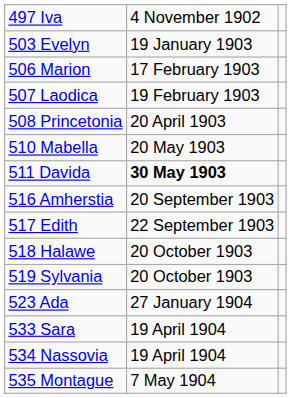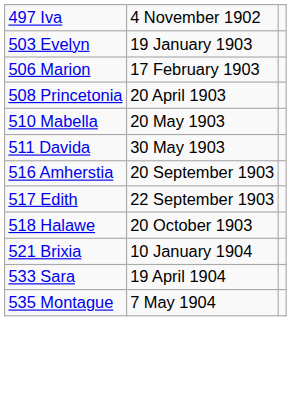 <table class="wikitable floatright" style="font-size: 0.9em;">
 <tr>
 <td><a href='#'>497 Iva</a></td>
 <td>4 November 1902</td>
 <td></td>
 </tr>
 <tr>
 <td><a href='#'>503 Evelyn</a></td>
 <td>19 January 1903</td>
 <td></td>
 </tr>
 <tr>
 <td><a href='#'>506 Marion</a></td>
 <td>17 February 1903</td>
 <td></td>
 </tr>
 <tr>
-<td><a href='#'>507 Laodica</a></td>
-<td>19 February 1903</td>
-<td></td>
-</tr>
-<tr>
 <td><a href='#'>508 Princetonia</a></td>
 <td>20 April 1903</td>
 <td></td>
 </tr>
 <tr>
 <td><a href='#'>510 Mabella</a></td>
 <td>20 May 1903</td>
 <td></td>
 </tr>
 <tr>
 <td><a href='#'>511 Davida</a></td>
-<td><strong>30 May 1903</strong></td>
+<td>30 May 1903</td>
 <td></td>
 </tr>
 <tr>
 <td><a href='#'>516 Amherstia</a></td>
 <td>20 September 1903</td>
 <td></td>
 </tr>
 <tr>
 <td><a href='#'>517 Edith</a></td>
 <td>22 September 1903</td>
 <td></td>
 </tr>
 <tr>
 <td><a href='#'>518 Halawe</a></td>
 <td>20 October 1903</td>
 <td></td>
 </tr>
 <tr>
-<td><a href='#'>519 Sylvania</a></td>
-<td>20 October 1903</td>
-<td></td>
-</tr>
-<tr>
-<td><a href='#'>523 Ada</a></td>
-<td>27 January 1904</td>
+<td><a href='#'>521 Brixia</a></td>
+<td>10 January 1904</td>
 <td></td>
 </tr>
 <tr>
 <td><a href='#'>533 Sara</a></td>
-<td>19 April 1904</td>
-<td></td>
-</tr>
-<tr>
-<td><a href='#'>534 Nassovia</a></td>
 <td>19 April 1904</td>
 <td></td>
 </tr>
 <tr>
 <td><a href='#'>535 Montague</a></td>
 <td>7 May 1904</td>
 <td></td>
 </tr>
 </table>
